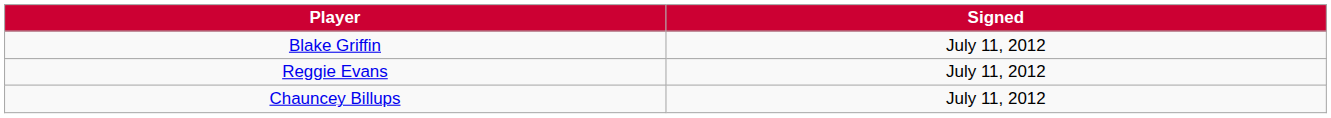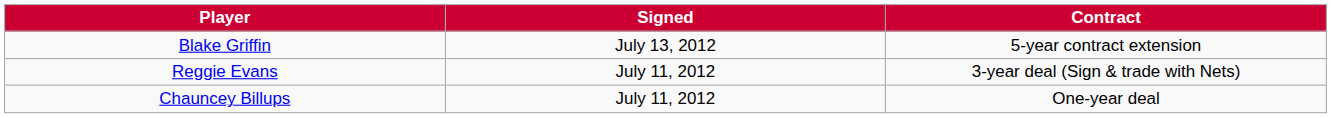 <table class="wikitable sortable sortable">
 <tr>
 <th style="background:#CC0033; color:white" width="10%">Player</th>
 <th style="background:#CC0033; color:white" width="10%">Signed</th>
+<th style="background:#CC0033; color:white" width="10%">Contract</th>
 </tr>
 <tr style="text-align: center">
 <td><a href='#'>Blake Griffin</a></td>
-<td>July 11, 2012</td>
+<td>July 13, 2012</td>
+<td>5-year contract extension</td>
 </tr>
 <tr style="text-align: center">
 <td><a href='#'>Reggie Evans</a></td>
 <td>July 11, 2012</td>
+<td>3-year deal (Sign & trade with Nets)</td>
 </tr>
 <tr style="text-align: center">
 <td><a href='#'>Chauncey Billups</a></td>
 <td>July 11, 2012</td>
+<td>One-year deal</td>
 </tr>
 </table>
